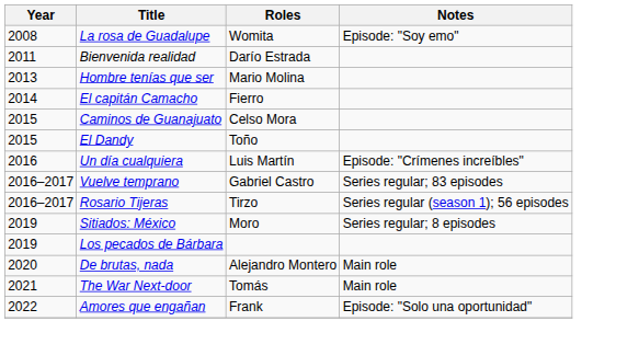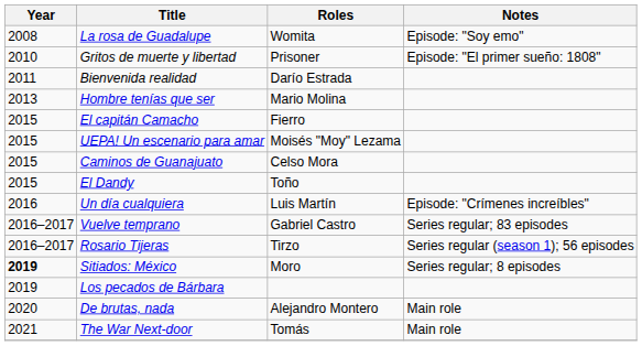 <table class="wikitable sortable">
 <tr>
 <th>Year</th>
 <th>Title</th>
 <th>Roles</th>
 <th>Notes</th>
 </tr>
 <tr>
 <td>2008</td>
 <td><em><a href='#'>La rosa de Guadalupe</a></em></td>
 <td>Womita</td>
 <td>Episode: "Soy emo"</td>
 </tr>
 <tr>
+<td>2010</td>
+<td><em>Gritos de muerte y libertad</em></td>
+<td>Prisoner</td>
+<td>Episode: "El primer sueño: 1808"</td>
+</tr>
+<tr>
 <td>2011</td>
 <td><em>Bienvenida realidad</em></td>
 <td>Darío Estrada</td>
 <td></td>
 </tr>
 <tr>
 <td>2013</td>
 <td><em><a href='#'>Hombre tenías que ser</a></em></td>
 <td>Mario Molina</td>
 <td></td>
 </tr>
 <tr>
-<td>2014</td>
+<td>2015</td>
 <td><em><a href='#'>El capitán Camacho</a></em></td>
 <td>Fierro</td>
+<td></td>
+</tr>
+<tr>
+<td>2015</td>
+<td><em><a href='#'>UEPA! Un escenario para amar</a></em></td>
+<td>Moisés "Moy" Lezama</td>
 <td></td>
 </tr>
 <tr>
 <td>2015</td>
 <td><em><a href='#'>Caminos de Guanajuato</a></em></td>
 <td>Celso Mora</td>
 <td></td>
 </tr>
 <tr>
 <td>2015</td>
 <td><em><a href='#'>El Dandy</a></em></td>
 <td>Toño</td>
 <td></td>
 </tr>
 <tr>
 <td>2016</td>
 <td><em><a href='#'>Un día cualquiera</a></em></td>
 <td>Luis Martín</td>
 <td>Episode: "Crímenes increíbles"</td>
 </tr>
 <tr>
 <td>2016–2017</td>
 <td><em><a href='#'>Vuelve temprano</a></em></td>
 <td>Gabriel Castro</td>
 <td>Series regular; 83 episodes</td>
 </tr>
 <tr>
 <td>2016–2017</td>
 <td><em><a href='#'>Rosario Tijeras</a></em></td>
 <td>Tirzo</td>
 <td>Series regular (<a href='#'>season 1</a>); 56 episodes</td>
 </tr>
 <tr>
-<td>2019</td>
+<td><strong>2019</strong></td>
 <td><em><a href='#'>Sitiados: México</a></em></td>
 <td>Moro</td>
 <td>Series regular; 8 episodes</td>
 </tr>
 <tr>
 <td>2019</td>
 <td><em><a href='#'>Los pecados de Bárbara</a></em></td>
 <td></td>
 <td></td>
 </tr>
 <tr>
 <td>2020</td>
 <td><em><a href='#'>De brutas, nada</a></em></td>
 <td>Alejandro Montero</td>
 <td>Main role</td>
 </tr>
 <tr>
 <td>2021</td>
 <td><em><a href='#'>The War Next-door</a></em></td>
 <td>Tomás</td>
 <td>Main role</td>
 </tr>
 <tr>
-<td>2022</td>
-<td><em><a href='#'>Amores que engañan</a></em></td>
-<td>Frank</td>
-<td>Episode: "Solo una oportunidad"</td>
-</tr>
-<tr>
 </tr>
 </table>
